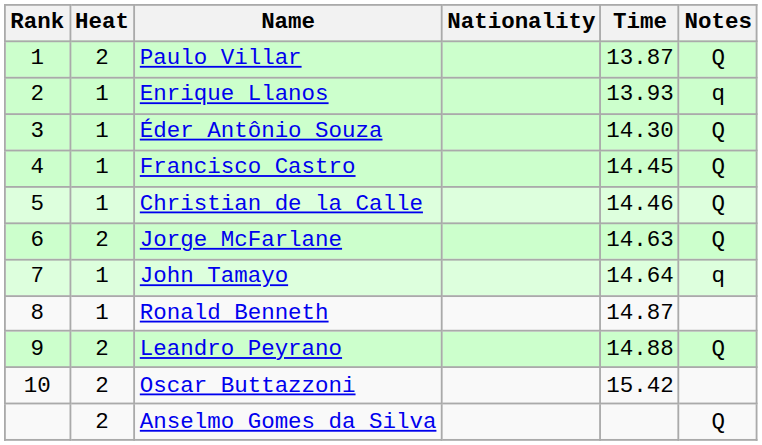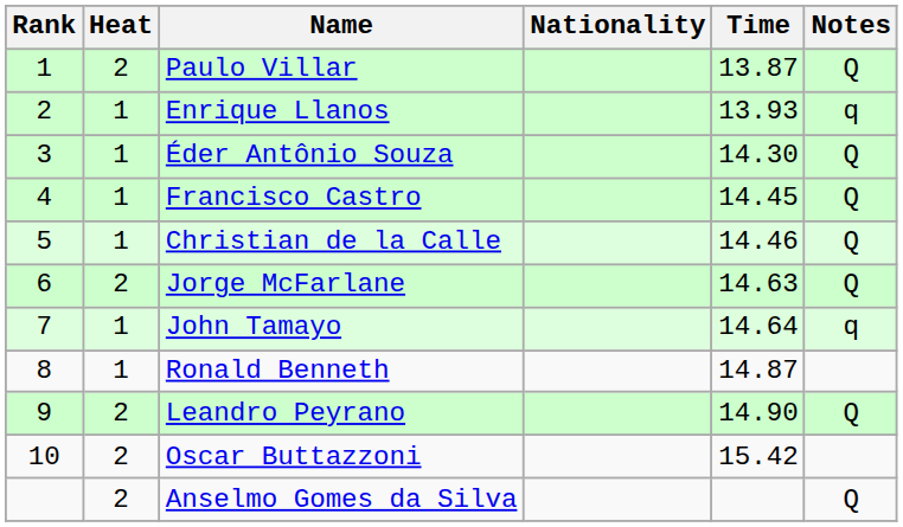 <table class="wikitable sortable" style="text-align:center;font-size:95%">
 <tr>
 <th>Rank</th>
 <th>Heat</th>
 <th>Name</th>
 <th>Nationality</th>
 <th>Time</th>
 <th>Notes</th>
 </tr>
 <tr bgcolor=ccffcc>
 <td>1</td>
 <td>2</td>
 <td align=left><a href='#'>Paulo Villar</a></td>
 <td align=left></td>
 <td>13.87</td>
 <td>Q</td>
 </tr>
 <tr bgcolor=ccffcc>
 <td>2</td>
 <td>1</td>
 <td align=left><a href='#'>Enrique Llanos</a></td>
 <td align=left></td>
 <td>13.93</td>
 <td>q</td>
 </tr>
 <tr bgcolor=ccffcc>
 <td>3</td>
 <td>1</td>
 <td align=left><a href='#'>Éder Antônio Souza</a></td>
 <td align=left></td>
 <td>14.30</td>
 <td>Q</td>
 </tr>
 <tr bgcolor=ccffcc>
 <td>4</td>
 <td>1</td>
 <td align=left><a href='#'>Francisco Castro</a></td>
 <td align=left></td>
 <td>14.45</td>
 <td>Q</td>
 </tr>
 <tr bgcolor=ddffdd>
 <td>5</td>
 <td>1</td>
 <td align=left><a href='#'>Christian de la Calle</a></td>
 <td align=left></td>
 <td>14.46</td>
 <td>Q</td>
 </tr>
 <tr bgcolor=ccffcc>
 <td>6</td>
 <td>2</td>
 <td align=left><a href='#'>Jorge McFarlane</a></td>
 <td align=left></td>
 <td>14.63</td>
 <td>Q</td>
 </tr>
 <tr bgcolor=ddffdd>
 <td>7</td>
 <td>1</td>
 <td align=left><a href='#'>John Tamayo</a></td>
 <td align=left></td>
 <td>14.64</td>
 <td>q</td>
 </tr>
 <tr>
 <td>8</td>
 <td>1</td>
 <td align=left><a href='#'>Ronald Benneth</a></td>
 <td align=left></td>
 <td>14.87</td>
 <td></td>
 </tr>
 <tr bgcolor=ccffcc>
 <td>9</td>
 <td>2</td>
 <td align=left><a href='#'>Leandro Peyrano</a></td>
 <td align=left></td>
-<td>14.88</td>
+<td>14.90</td>
 <td>Q</td>
 </tr>
 <tr>
 <td>10</td>
 <td>2</td>
 <td align=left><a href='#'>Oscar Buttazzoni</a></td>
 <td align=left></td>
 <td>15.42</td>
 <td></td>
 </tr>
 <tr>
 <td></td>
 <td>2</td>
 <td align=left><a href='#'>Anselmo Gomes da Silva</a></td>
 <td align=left></td>
 <td></td>
 <td>Q</td>
 </tr>
 </table>
